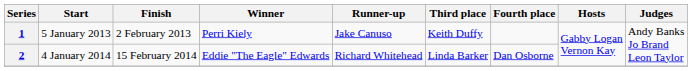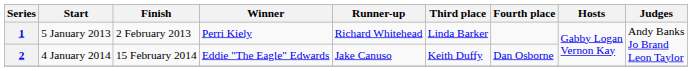 <table class="wikitable" style="text-align:left;">
 <tr>
 <th scope="col">Series</th>
 <th scope="col">Start</th>
 <th scope="col">Finish</th>
 <th scope="col">Winner</th>
 <th scope="col">Runner-up</th>
 <th scope="col">Third place</th>
 <th scope="col">Fourth place</th>
 <th scope="col">Hosts</th>
 <th scope="col">Judges</th>
 </tr>
 <tr>
 <th scope="row"><a href='#'>1</a></th>
 <td>5 January 2013</td>
 <td>2 February 2013</td>
 <td><a href='#'>Perri Kiely</a></td>
-<td><a href='#'>Jake Canuso</a></td>
-<td><a href='#'>Keith Duffy</a></td>
+<td><a href='#'>Richard Whitehead</a></td>
+<td><a href='#'>Linda Barker</a></td>
 <td></td>
 <td rowspan=2><a href='#'>Gabby Logan</a><br><a href='#'>Vernon Kay</a></td>
 <td rowspan=2>Andy Banks<br><a href='#'>Jo Brand</a><br><a href='#'>Leon Taylor</a></td>
 </tr>
 <tr>
 <th scope="row"><a href='#'>2</a></th>
 <td>4 January 2014</td>
 <td>15 February 2014</td>
 <td><a href='#'>Eddie "The Eagle" Edwards</a></td>
-<td><a href='#'>Richard Whitehead</a></td>
-<td><a href='#'>Linda Barker</a></td>
+<td><a href='#'>Jake Canuso</a></td>
+<td><a href='#'>Keith Duffy</a></td>
 <td><a href='#'>Dan Osborne</a></td>
 </tr>
 <tr>
 </tr>
 </table>
